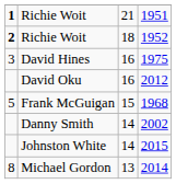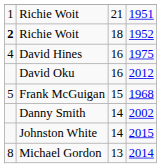 <table class="wikitable">
 <tr>
 </tr>
 <tr>
-<td><strong>1</strong></td>
+<td>1</td>
 <td>Richie Woit</td>
 <td>21</td>
 <td><a href='#'>1951</a></td>
 </tr>
 <tr>
 <td><strong>2</strong></td>
 <td>Richie Woit</td>
 <td>18</td>
 <td><a href='#'>1952</a></td>
 </tr>
 <tr>
-<td>3</td>
+<td>4</td>
 <td>David Hines</td>
 <td>16</td>
 <td><a href='#'>1975</a></td>
 </tr>
 <tr>
 <td></td>
 <td>David Oku</td>
 <td>16</td>
 <td><a href='#'>2012</a></td>
 </tr>
 <tr>
 <td>5</td>
 <td>Frank McGuigan</td>
 <td>15</td>
 <td><a href='#'>1968</a></td>
 </tr>
 <tr>
 <td></td>
 <td>Danny Smith</td>
 <td>14</td>
 <td><a href='#'>2002</a></td>
 </tr>
 <tr>
 <td></td>
 <td>Johnston White</td>
 <td>14</td>
 <td><a href='#'>2015</a></td>
 </tr>
 <tr>
 <td>8</td>
 <td>Michael Gordon</td>
 <td>13</td>
 <td><a href='#'>2014</a></td>
 </tr>
 </table>
